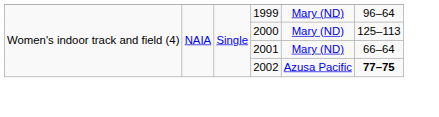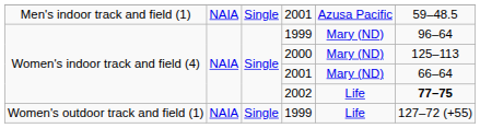 <table class="wikitable">
 <tr align="center">
+</tr>
+<tr align="center">
+<td rowspan="1">Men's indoor track and field (1)</td>
+<td rowspan="1"><a href='#'>NAIA</a></td>
+<td rowspan="1"><a href='#'>Single</a></td>
+<td>2001</td>
+<td><a href='#'>Azusa Pacific</a></td>
+<td>59–48.5</td>
 </tr>
 <tr align="center">
 <td rowspan="4">Women's indoor track and field (4)</td>
 <td rowspan="4"><a href='#'>NAIA</a></td>
 <td rowspan="4"><a href='#'>Single</a></td>
 <td>1999</td>
 <td><a href='#'>Mary (ND)</a></td>
 <td>96–64</td>
 </tr>
 <tr align="center">
 <td>2000</td>
 <td><a href='#'>Mary (ND)</a></td>
 <td>125–113</td>
 </tr>
 <tr align="center">
 <td>2001</td>
 <td><a href='#'>Mary (ND)</a></td>
 <td>66–64</td>
 </tr>
 <tr align="center">
 <td>2002</td>
-<td><a href='#'>Azusa Pacific</a></td>
+<td><a href='#'>Life</a></td>
 <td><strong>77–75</strong></td>
 </tr>
+<tr align="center">
+<td rowspan="1">Women's outdoor track and field (1)</td>
+<td rowspan="1"><a href='#'>NAIA</a></td>
+<td rowspan="1"><a href='#'>Single</a></td>
+<td>1999</td>
+<td><a href='#'>Life</a></td>
+<td>127–72 (+55)</td>
+</tr>
 </table>
